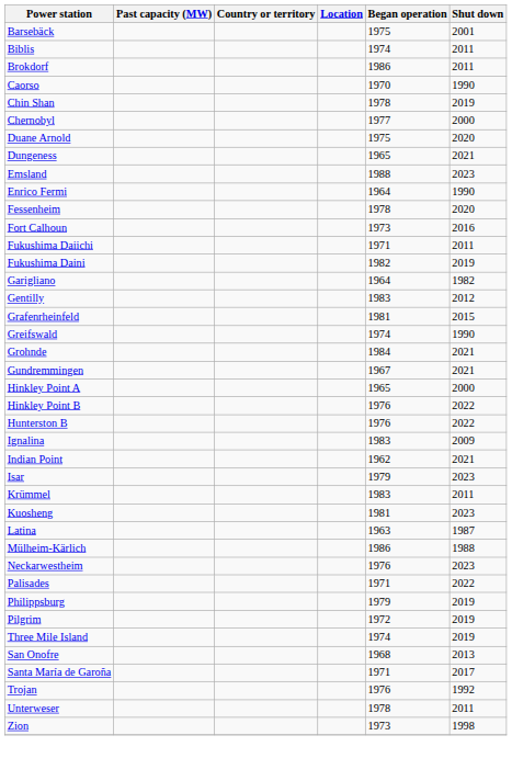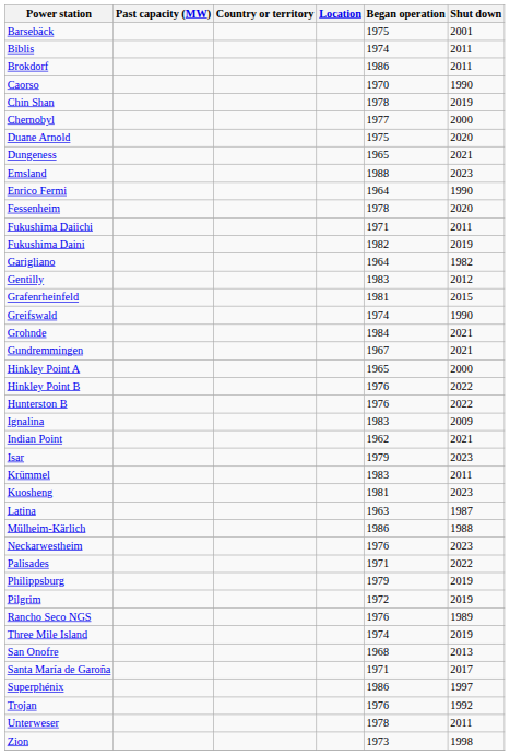 <table class="sortable wikitable">
 <tr>
 <th>Power station</th>
 <th>Past capacity (<a href='#'>MW</a>)</th>
 <th>Country or territory</th>
 <th><a href='#'>Location</a></th>
 <th>Began operation</th>
 <th>Shut down</th>
 </tr>
 <tr>
 <td><a href='#'>Barsebäck</a></td>
 <td></td>
 <td></td>
 <td></td>
 <td>1975</td>
 <td>2001</td>
 </tr>
 <tr>
 <td><a href='#'>Biblis</a></td>
 <td></td>
 <td></td>
 <td></td>
 <td>1974</td>
 <td>2011</td>
 </tr>
 <tr>
 <td><a href='#'>Brokdorf</a></td>
 <td></td>
 <td></td>
 <td></td>
 <td>1986</td>
 <td>2011</td>
 </tr>
 <tr>
 <td><a href='#'>Caorso</a></td>
 <td></td>
 <td></td>
 <td></td>
 <td>1970</td>
 <td>1990</td>
 </tr>
 <tr>
 <td><a href='#'>Chin Shan</a></td>
 <td></td>
 <td></td>
 <td></td>
 <td>1978</td>
 <td>2019</td>
 </tr>
 <tr>
 <td><a href='#'>Chernobyl</a></td>
 <td></td>
 <td></td>
 <td></td>
 <td>1977</td>
 <td>2000</td>
 </tr>
 <tr>
 <td><a href='#'>Duane Arnold</a></td>
 <td></td>
 <td></td>
 <td></td>
 <td>1975</td>
 <td>2020</td>
 </tr>
 <tr>
 <td><a href='#'>Dungeness</a></td>
 <td></td>
 <td></td>
 <td></td>
 <td>1965</td>
 <td>2021</td>
 </tr>
 <tr>
 <td><a href='#'>Emsland</a></td>
 <td></td>
 <td></td>
 <td></td>
 <td>1988</td>
 <td>2023</td>
 </tr>
 <tr>
 <td><a href='#'>Enrico Fermi</a></td>
 <td></td>
 <td></td>
 <td></td>
 <td>1964</td>
 <td>1990</td>
 </tr>
 <tr>
 <td><a href='#'>Fessenheim</a></td>
 <td></td>
 <td></td>
 <td></td>
 <td>1978</td>
 <td>2020</td>
-</tr>
-<tr>
-<td><a href='#'>Fort Calhoun</a></td>
-<td></td>
-<td></td>
-<td></td>
-<td>1973</td>
-<td>2016</td>
 </tr>
 <tr>
 <td><a href='#'>Fukushima Daiichi</a></td>
 <td></td>
 <td></td>
 <td></td>
 <td>1971</td>
 <td>2011</td>
 </tr>
 <tr>
 <td><a href='#'>Fukushima Daini</a></td>
 <td></td>
 <td></td>
 <td></td>
 <td>1982</td>
 <td>2019</td>
 </tr>
 <tr>
 <td><a href='#'>Garigliano</a></td>
 <td></td>
 <td></td>
 <td></td>
 <td>1964</td>
 <td>1982</td>
 </tr>
 <tr>
 <td><a href='#'>Gentilly</a></td>
 <td></td>
 <td></td>
 <td></td>
 <td>1983</td>
 <td>2012</td>
 </tr>
 <tr>
 <td><a href='#'>Grafenrheinfeld</a></td>
 <td></td>
 <td></td>
 <td></td>
 <td>1981</td>
 <td>2015</td>
 </tr>
 <tr>
 <td><a href='#'>Greifswald</a></td>
 <td></td>
 <td></td>
 <td></td>
 <td>1974</td>
 <td>1990</td>
 </tr>
 <tr>
 <td><a href='#'>Grohnde</a></td>
 <td></td>
 <td></td>
 <td></td>
 <td>1984</td>
 <td>2021</td>
 </tr>
 <tr>
 <td><a href='#'>Gundremmingen</a></td>
 <td></td>
 <td></td>
 <td></td>
 <td>1967</td>
 <td>2021</td>
 </tr>
 <tr>
 <td><a href='#'>Hinkley Point A</a></td>
 <td></td>
 <td></td>
 <td></td>
 <td>1965</td>
 <td>2000</td>
 </tr>
 <tr>
 <td><a href='#'>Hinkley Point B</a></td>
 <td></td>
 <td></td>
 <td></td>
 <td>1976</td>
 <td>2022</td>
 </tr>
 <tr>
 <td><a href='#'>Hunterston B</a></td>
 <td></td>
 <td></td>
 <td></td>
 <td>1976</td>
 <td>2022</td>
 </tr>
 <tr>
 <td><a href='#'>Ignalina</a></td>
 <td></td>
 <td></td>
 <td></td>
 <td>1983</td>
 <td>2009</td>
 </tr>
 <tr>
 <td><a href='#'>Indian Point</a></td>
 <td></td>
 <td></td>
 <td></td>
 <td>1962</td>
 <td>2021</td>
 </tr>
 <tr>
 <td><a href='#'>Isar</a></td>
 <td></td>
 <td></td>
 <td></td>
 <td>1979</td>
 <td>2023</td>
 </tr>
 <tr>
 <td><a href='#'>Krümmel</a></td>
 <td></td>
 <td></td>
 <td></td>
 <td>1983</td>
 <td>2011</td>
 </tr>
 <tr>
 <td><a href='#'>Kuosheng</a></td>
 <td></td>
 <td></td>
 <td></td>
 <td>1981</td>
 <td>2023</td>
 </tr>
 <tr>
 <td><a href='#'>Latina</a></td>
 <td></td>
 <td></td>
 <td></td>
 <td>1963</td>
 <td>1987</td>
 </tr>
 <tr>
 <td><a href='#'>Mülheim-Kärlich</a></td>
 <td></td>
 <td></td>
 <td></td>
 <td>1986</td>
 <td>1988</td>
 </tr>
 <tr>
 <td><a href='#'>Neckarwestheim</a></td>
 <td></td>
 <td></td>
 <td></td>
 <td>1976</td>
 <td>2023</td>
 </tr>
 <tr>
 <td><a href='#'>Palisades</a></td>
 <td></td>
 <td></td>
 <td></td>
 <td>1971</td>
 <td>2022</td>
 </tr>
 <tr>
 <td><a href='#'>Philippsburg</a></td>
 <td></td>
 <td></td>
 <td></td>
 <td>1979</td>
 <td>2019</td>
 </tr>
 <tr>
 <td><a href='#'>Pilgrim</a></td>
 <td></td>
 <td></td>
 <td></td>
 <td>1972</td>
 <td>2019</td>
 </tr>
 <tr>
+<td><a href='#'>Rancho Seco NGS</a></td>
+<td></td>
+<td></td>
+<td></td>
+<td>1976</td>
+<td>1989</td>
+</tr>
+<tr>
 <td><a href='#'>Three Mile Island</a></td>
 <td></td>
 <td></td>
 <td></td>
 <td>1974</td>
 <td>2019</td>
 </tr>
 <tr>
 <td><a href='#'>San Onofre</a></td>
 <td></td>
 <td></td>
 <td></td>
 <td>1968</td>
 <td>2013</td>
 </tr>
 <tr>
 <td><a href='#'>Santa María de Garoña</a></td>
 <td></td>
 <td></td>
 <td></td>
 <td>1971</td>
 <td>2017</td>
+</tr>
+<tr>
+<td><a href='#'>Superphénix</a></td>
+<td></td>
+<td></td>
+<td></td>
+<td>1986</td>
+<td>1997</td>
 </tr>
 <tr>
 <td><a href='#'>Trojan</a></td>
 <td></td>
 <td></td>
 <td></td>
 <td>1976</td>
 <td>1992</td>
 </tr>
 <tr>
 <td><a href='#'>Unterweser</a></td>
 <td></td>
 <td></td>
 <td></td>
 <td>1978</td>
 <td>2011</td>
 </tr>
 <tr>
 <td><a href='#'>Zion</a></td>
 <td></td>
 <td></td>
 <td></td>
 <td>1973</td>
 <td>1998</td>
 </tr>
 <tr>
 </tr>
 </table>
